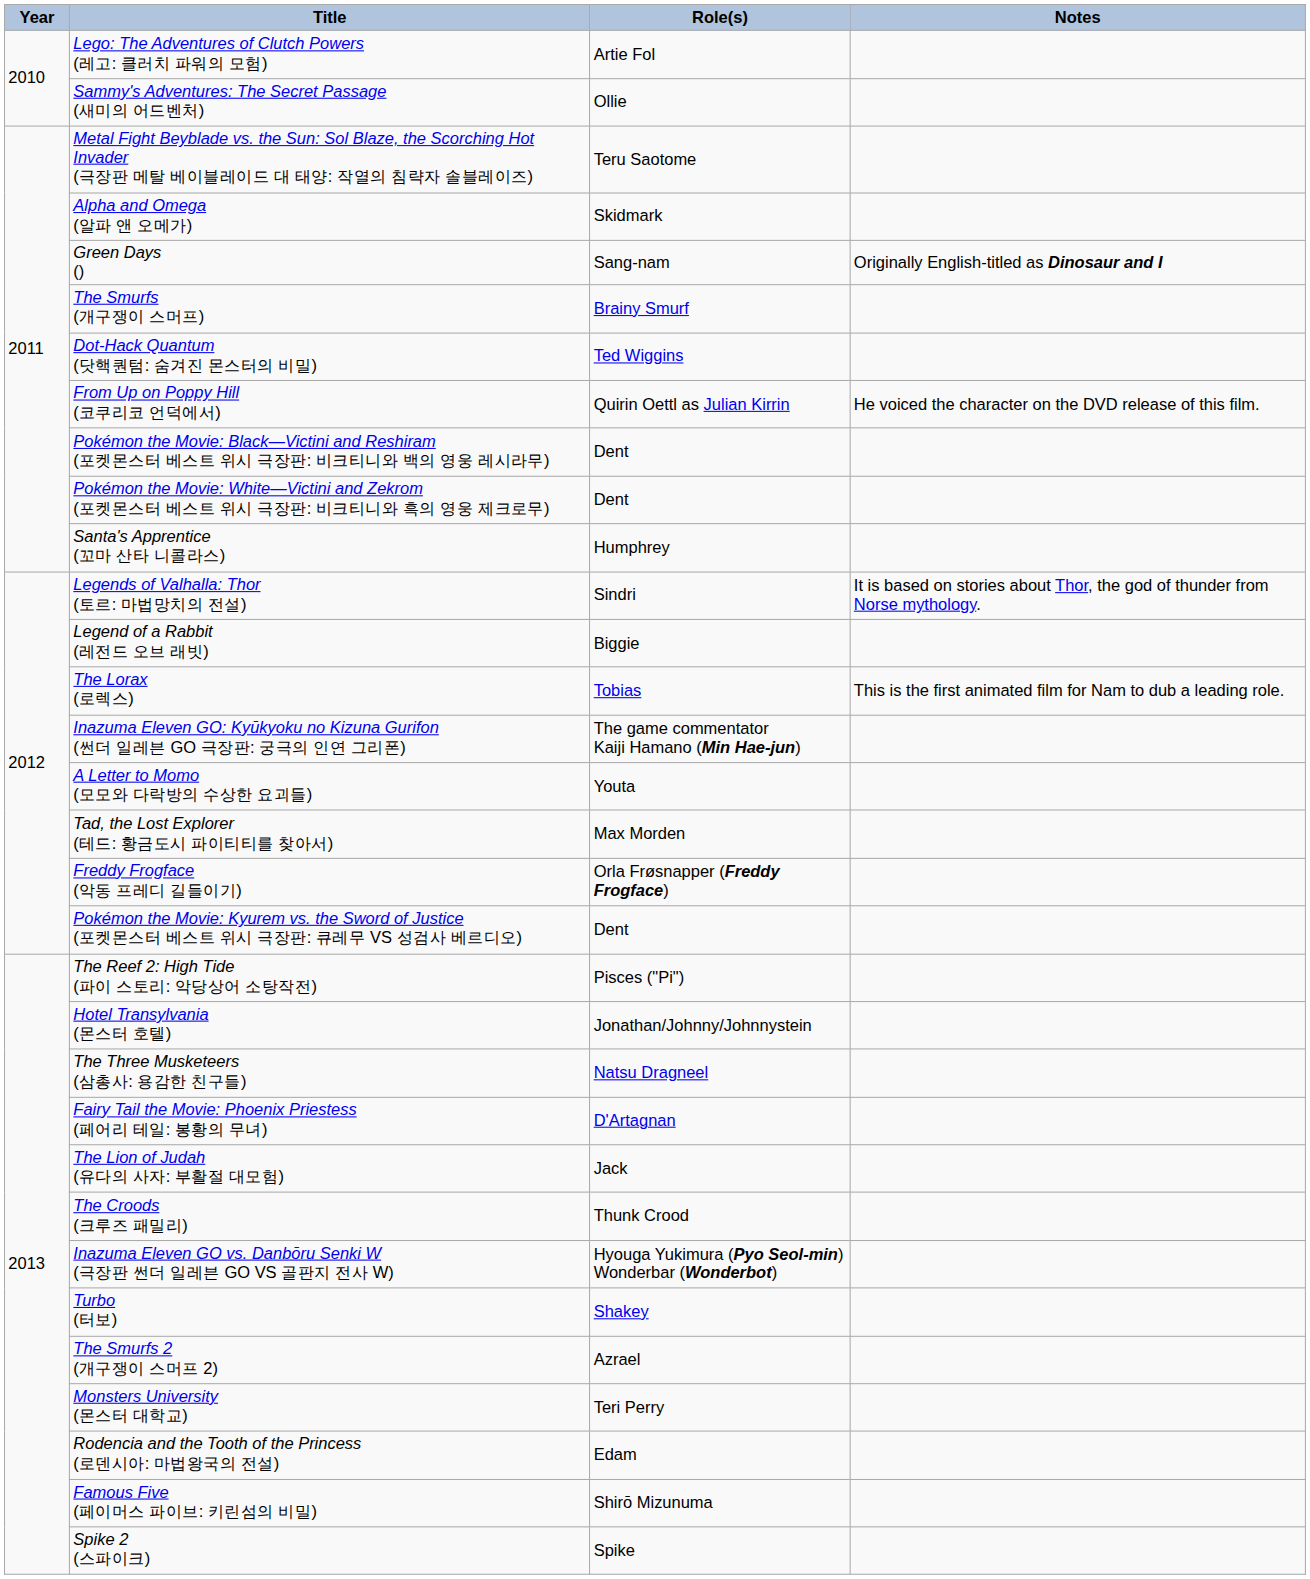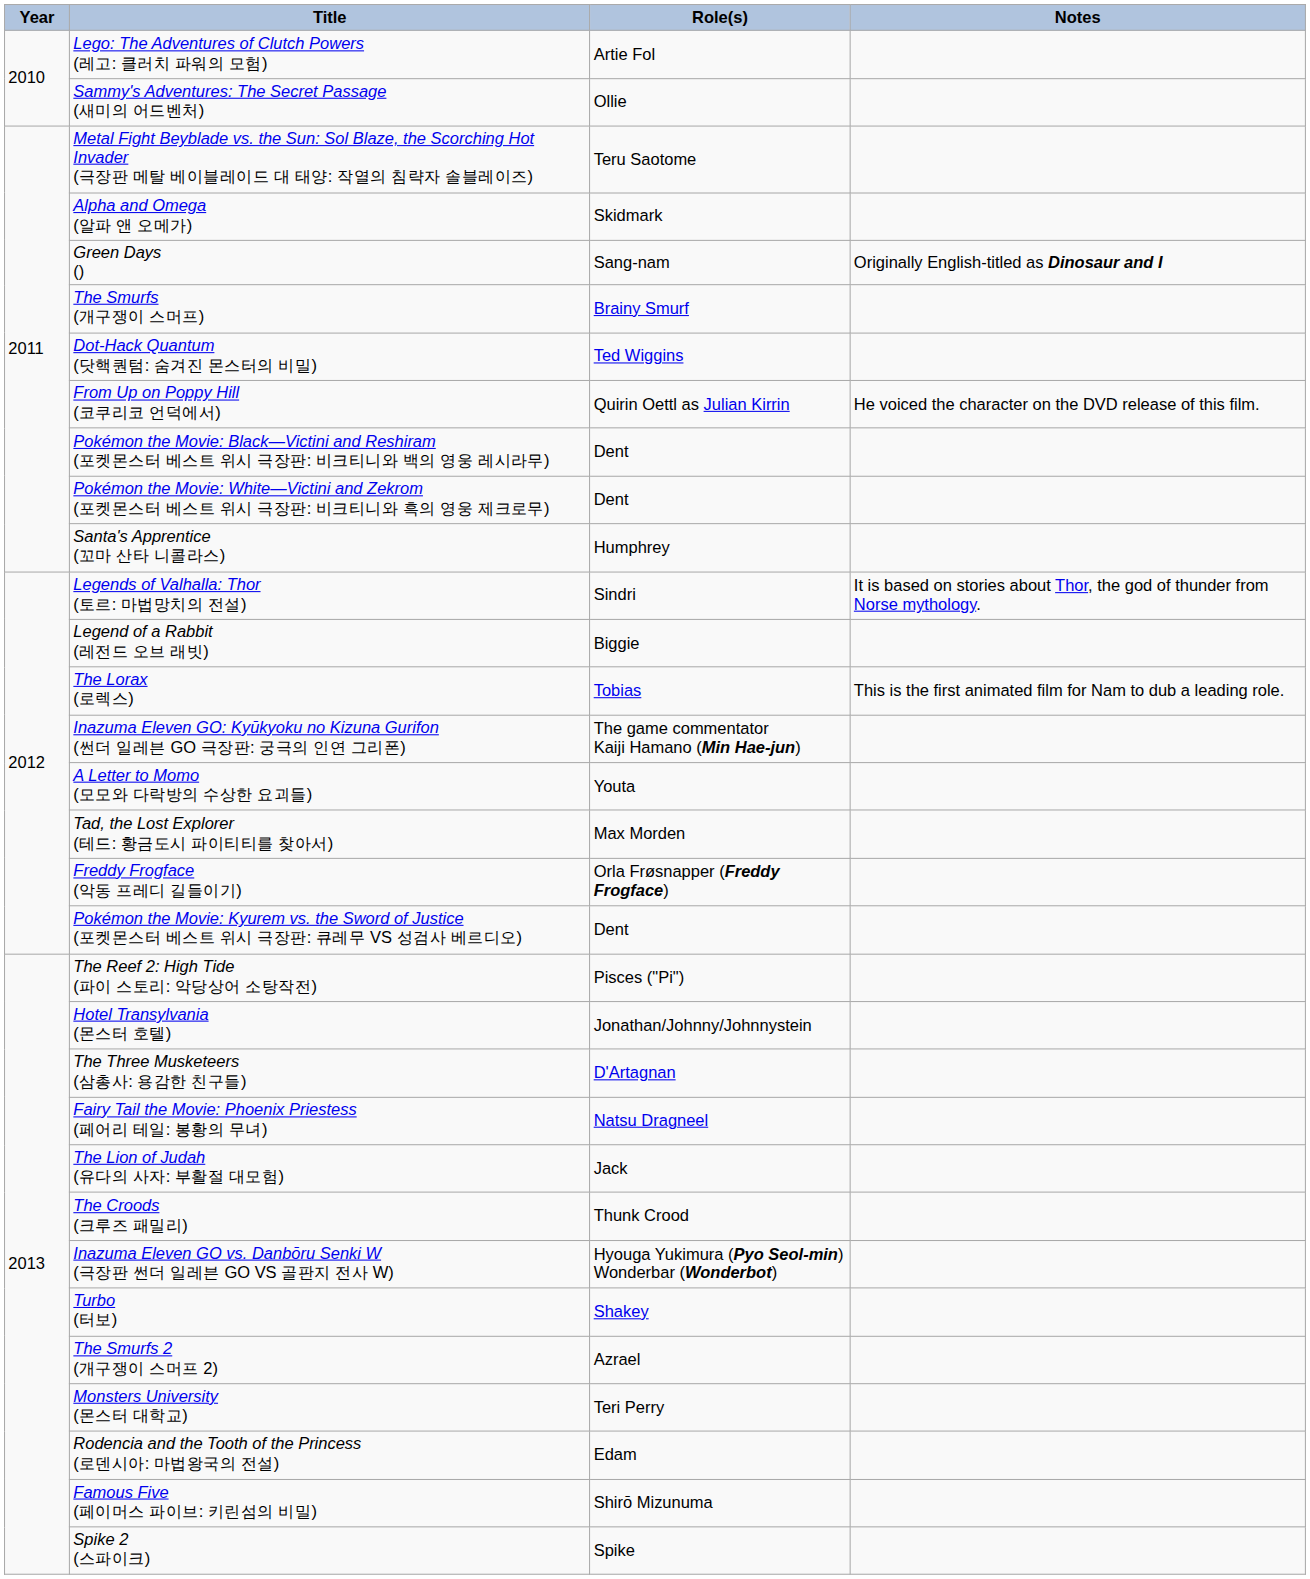 <table class="wikitable"  style="width:100%">
 <tr>
 <th style="background:#b0c4de; width:5%;">Year</th>
 <th style="background:#b0c4de; width:40%;">Title</th>
 <th style="background:#b0c4de; width:20%;">Role(s)</th>
 <th style="background:#b0c4de; width:35%;">Notes</th>
 </tr>
 <tr>
 <td rowspan="2">2010</td>
 <td><em><a href='#'>Lego: The Adventures of Clutch Powers</a></em><br>(레고: 클러치 파워의 모험)</td>
 <td>Artie Fol</td>
 <td></td>
 </tr>
 <tr>
 <td><em><a href='#'>Sammy's Adventures: The Secret Passage</a></em><br>(새미의 어드벤처)</td>
 <td>Ollie</td>
 <td></td>
 </tr>
 <tr>
 <td rowspan="9">2011</td>
 <td><em><a href='#'>Metal Fight Beyblade vs. the Sun: Sol Blaze, the Scorching Hot Invader</a></em><br>(극장판 메탈 베이블레이드 대 태양: 작열의 침략자 솔블레이즈)</td>
 <td>Teru Saotome</td>
 <td></td>
 </tr>
 <tr>
 <td><em><a href='#'>Alpha and Omega</a></em><br>(알파 앤 오메가)</td>
 <td>Skidmark</td>
 <td></td>
 </tr>
 <tr>
 <td><em>Green Days</em><br>()</td>
 <td>Sang-nam</td>
 <td>Originally English-titled as <strong><em>Dinosaur and I</em></strong></td>
 </tr>
 <tr>
 <td><em><a href='#'>The Smurfs</a></em><br>(개구쟁이 스머프)</td>
 <td><a href='#'>Brainy Smurf</a></td>
 <td></td>
 </tr>
 <tr>
 <td><em><a href='#'>Dot-Hack Quantum</a></em><br>(닷핵퀀텀: 숨겨진 몬스터의 비밀)</td>
 <td><a href='#'>Ted Wiggins</a></td>
 <td></td>
 </tr>
 <tr>
 <td><em><a href='#'>From Up on Poppy Hill</a></em><br>(코쿠리코 언덕에서)</td>
 <td>Quirin Oettl as <a href='#'>Julian Kirrin</a></td>
 <td>He voiced the character on the DVD release of this film.</td>
 </tr>
 <tr>
 <td><em><a href='#'>Pokémon the Movie: Black—Victini and Reshiram</a></em><br>(포켓몬스터 베스트 위시 극장판: 비크티니와 백의 영웅 레시라무)</td>
 <td>Dent</td>
 <td></td>
 </tr>
 <tr>
 <td><em><a href='#'>Pokémon the Movie: White—Victini and Zekrom</a></em><br>(포켓몬스터 베스트 위시 극장판: 비크티니와 흑의 영웅 제크로무)</td>
 <td>Dent</td>
 <td></td>
 </tr>
 <tr>
 <td><em>Santa's Apprentice</em><br>(꼬마 산타 니콜라스)</td>
 <td>Humphrey</td>
 <td></td>
 </tr>
 <tr>
 <td rowspan="8">2012</td>
 <td><em><a href='#'>Legends of Valhalla: Thor</a></em><br>(토르: 마법망치의 전설)</td>
 <td>Sindri</td>
 <td>It is based on stories about <a href='#'>Thor</a>, the god of thunder from <a href='#'>Norse mythology</a>.</td>
 </tr>
 <tr>
 <td><em>Legend of a Rabbit</em><br>(레전드 오브 래빗)</td>
 <td>Biggie</td>
 <td></td>
 </tr>
 <tr>
 <td><em><a href='#'>The Lorax</a></em><br>(로렉스)</td>
 <td><a href='#'>Tobias</a></td>
 <td>This is the first animated film for Nam to dub a leading role.</td>
 </tr>
 <tr>
 <td><em><a href='#'>Inazuma Eleven GO: Kyūkyoku no Kizuna Gurifon</a></em><br>(썬더 일레븐 GO 극장판: 궁극의 인연 그리폰)</td>
 <td>The game commentator<br>Kaiji Hamano (<strong><em>Min Hae-jun</em></strong>)</td>
 <td></td>
 </tr>
 <tr>
 <td><em><a href='#'>A Letter to Momo</a></em><br>(모모와 다락방의 수상한 요괴들)</td>
 <td>Youta</td>
 <td></td>
 </tr>
 <tr>
 <td><em>Tad, the Lost Explorer</em><br>(테드: 황금도시 파이티티를 찾아서)</td>
 <td>Max Morden</td>
 <td></td>
 </tr>
 <tr>
 <td><em><a href='#'>Freddy Frogface</a></em><br>(악동 프레디 길들이기)</td>
 <td>Orla Frøsnapper (<strong><em>Freddy Frogface</em></strong>)</td>
 <td></td>
 </tr>
 <tr>
 <td><em><a href='#'>Pokémon the Movie: Kyurem vs. the Sword of Justice</a></em><br>(포켓몬스터 베스트 위시 극장판: 큐레무 VS 성검사 베르디오)</td>
 <td>Dent</td>
 <td></td>
 </tr>
 <tr>
 <td rowspan="13">2013</td>
 <td><em>The Reef 2: High Tide</em><br>(파이 스토리: 악당상어 소탕작전)</td>
 <td>Pisces ("Pi")</td>
 <td></td>
 </tr>
 <tr>
 <td><em><a href='#'>Hotel Transylvania</a></em><br>(몬스터 호텔)</td>
 <td>Jonathan/Johnny/Johnnystein</td>
 <td></td>
 </tr>
 <tr>
 <td><em>The Three Musketeers</em><br>(삼총사: 용감한 친구들)</td>
-<td><a href='#'>Natsu Dragneel</a></td>
+<td><a href='#'>D'Artagnan</a></td>
 <td></td>
 </tr>
 <tr>
 <td><em><a href='#'>Fairy Tail the Movie: Phoenix Priestess</a></em><br>(페어리 테일: 봉황의 무녀)</td>
-<td><a href='#'>D'Artagnan</a></td>
+<td><a href='#'>Natsu Dragneel</a></td>
 <td></td>
 </tr>
 <tr>
 <td><em><a href='#'>The Lion of Judah</a></em><br>(유다의 사자: 부활절 대모험)</td>
 <td>Jack</td>
 <td></td>
 </tr>
 <tr>
 <td><em><a href='#'>The Croods</a></em><br>(크루즈 패밀리)</td>
 <td>Thunk Crood</td>
 <td></td>
 </tr>
 <tr>
 <td><em><a href='#'>Inazuma Eleven GO vs. Danbōru Senki W</a></em><br>(극장판 썬더 일레븐 GO VS 골판지 전사 W)</td>
 <td>Hyouga Yukimura (<strong><em>Pyo Seol-min</em></strong>)<br>Wonderbar (<strong><em>Wonderbot</em></strong>)</td>
 <td></td>
 </tr>
 <tr>
 <td><em><a href='#'>Turbo</a></em><br>(터보)</td>
 <td><a href='#'>Shakey</a></td>
 <td></td>
 </tr>
 <tr>
 <td><em><a href='#'>The Smurfs 2</a></em><br>(개구쟁이 스머프 2)</td>
 <td>Azrael</td>
 <td></td>
 </tr>
 <tr>
 <td><em><a href='#'>Monsters University</a></em><br>(몬스터 대학교)</td>
 <td>Teri Perry</td>
 <td></td>
 </tr>
 <tr>
 <td><em>Rodencia and the Tooth of the Princess</em><br>(로덴시아: 마법왕국의 전설)</td>
 <td>Edam</td>
 <td></td>
 </tr>
 <tr>
 <td><em><a href='#'>Famous Five</a></em><br>(페이머스 파이브: 키린섬의 비밀)</td>
 <td>Shirō Mizunuma</td>
 <td></td>
 </tr>
 <tr>
 <td><em>Spike 2</em><br>(스파이크)</td>
 <td>Spike</td>
 <td></td>
 </tr>
 </table>
